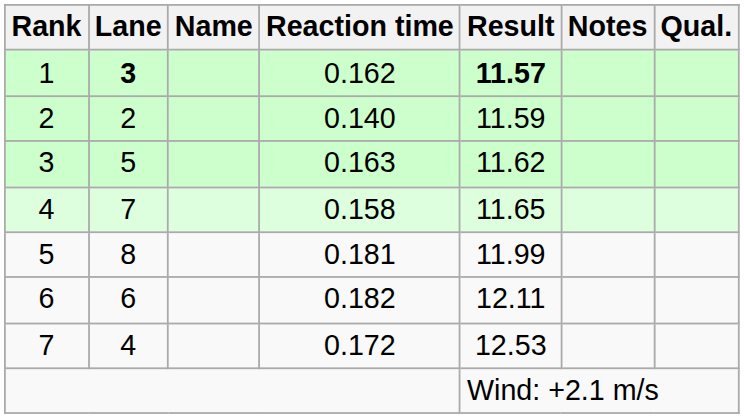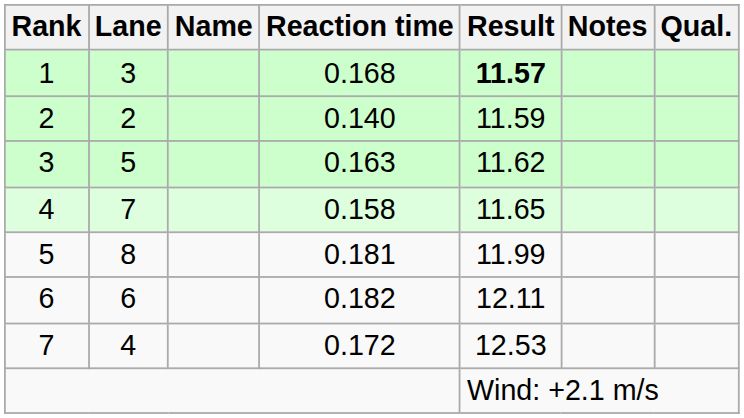 <table class="wikitable sortable" style="text-align:center">
 <tr>
 <th>Rank</th>
 <th>Lane</th>
 <th>Name</th>
 <th>Reaction time</th>
 <th>Result</th>
 <th>Notes</th>
 <th>Qual.</th>
 </tr>
 <tr bgcolor=ccffcc>
 <td>1</td>
-<td><strong>3</strong></td>
+<td>3</td>
 <td align="left"></td>
-<td>0.162</td>
+<td>0.168</td>
 <td><strong>11.57</strong></td>
 <td></td>
 <td></td>
 </tr>
 <tr bgcolor=ccffcc>
 <td>2</td>
 <td>2</td>
 <td align="left"></td>
 <td>0.140</td>
 <td>11.59</td>
 <td></td>
 <td></td>
 </tr>
 <tr bgcolor=ccffcc>
 <td>3</td>
 <td>5</td>
 <td align="left"></td>
 <td>0.163</td>
 <td>11.62</td>
 <td></td>
 <td></td>
 </tr>
 <tr bgcolor=ddffdd>
 <td>4</td>
 <td>7</td>
 <td align="left"></td>
 <td>0.158</td>
 <td>11.65</td>
 <td></td>
 <td></td>
 </tr>
 <tr>
 <td>5</td>
 <td>8</td>
 <td align="left"></td>
 <td>0.181</td>
 <td>11.99</td>
 <td></td>
 <td></td>
 </tr>
 <tr>
 <td>6</td>
 <td>6</td>
 <td align="left"></td>
 <td>0.182</td>
 <td>12.11</td>
 <td></td>
 <td></td>
 </tr>
 <tr>
 <td>7</td>
 <td>4</td>
 <td align="left"></td>
 <td>0.172</td>
 <td>12.53</td>
 <td></td>
 <td></td>
 </tr>
 <tr class="sortbottom">
 <td colspan=4></td>
 <td colspan="3" style="text-align:left;">Wind: +2.1 m/s</td>
 </tr>
 </table>
